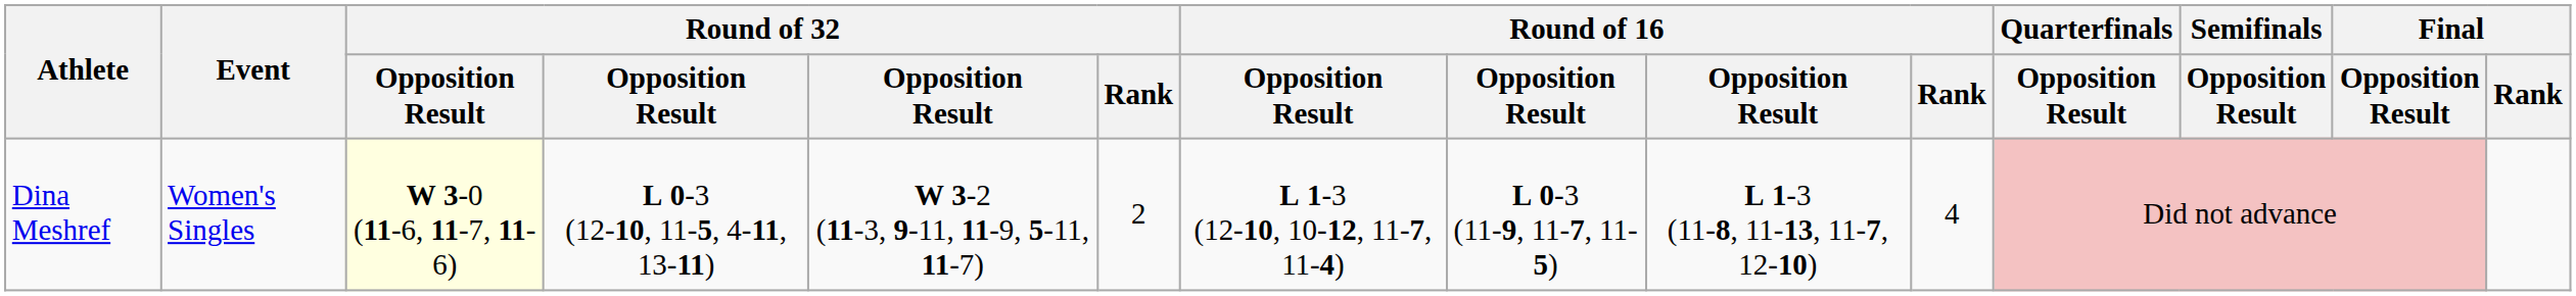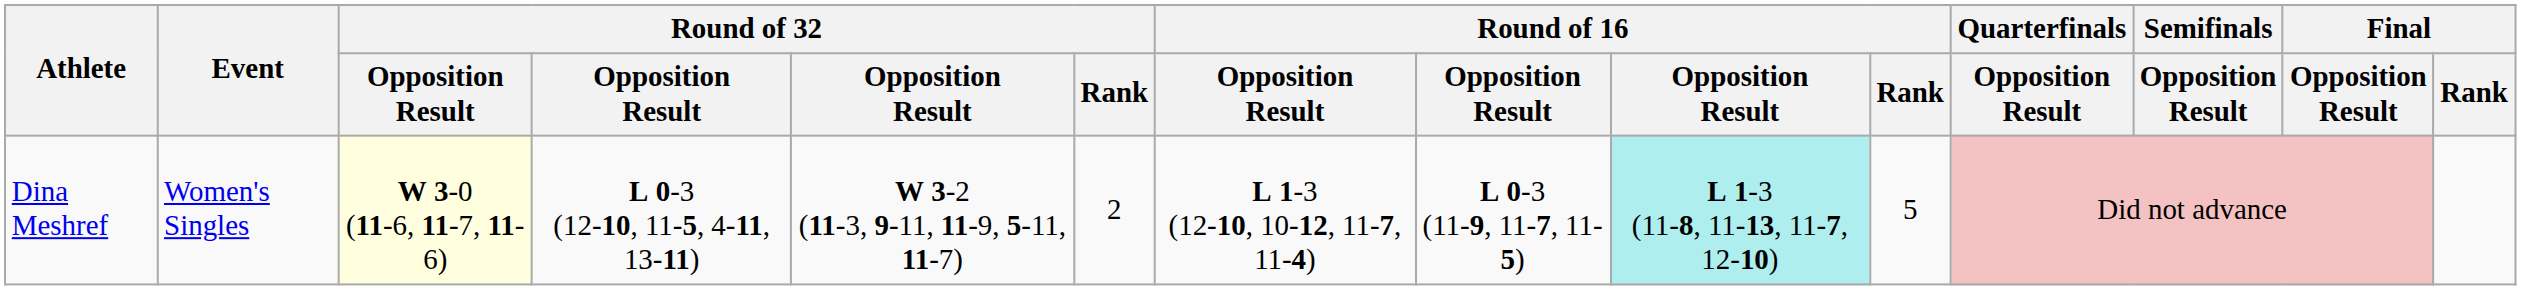 <table class="wikitable" border="1" style="font-size:90%">
 <tr>
 <th rowspan=2>Athlete</th>
 <th rowspan=2>Event</th>
 <th colspan=4>Round of 32</th>
 <th colspan=4>Round of 16</th>
 <th>Quarterfinals</th>
 <th>Semifinals</th>
 <th colspan=2>Final</th>
 </tr>
 <tr>
 <th>Opposition<br>Result</th>
 <th>Opposition<br>Result</th>
 <th>Opposition<br>Result</th>
 <th>Rank</th>
 <th>Opposition<br>Result</th>
 <th>Opposition<br>Result</th>
 <th>Opposition<br>Result</th>
 <th>Rank</th>
 <th>Opposition<br>Result</th>
 <th>Opposition<br>Result</th>
 <th>Opposition<br>Result</th>
 <th>Rank</th>
 </tr>
 <tr>
 <td><a href='#'>Dina Meshref</a></td>
 <td><a href='#'>Women's Singles</a></td>
 <td align=center style="background: lightyellow;"> <br> <strong>W</strong> <strong>3</strong>-0 <br> (<strong>11</strong>-6, <strong>11</strong>-7, <strong>11</strong>-6)</td>
 <td align=center> <br> <strong>L</strong> <strong>0</strong>-3 <br> (12-<strong>10</strong>, 11-<strong>5</strong>, 4-<strong>11</strong>, 13-<strong>11</strong>)</td>
 <td align=center> <br> <strong>W</strong> <strong>3</strong>-2 <br> (<strong>11</strong>-3, <strong>9</strong>-11, <strong>11</strong>-9, <strong>5</strong>-11, <strong>11</strong>-7)</td>
 <td align=center>2</td>
 <td align=center> <br> <strong>L</strong> <strong>1</strong>-3 <br> (12-<strong>10</strong>, 10-<strong>12</strong>, 11-<strong>7</strong>, 11-<strong>4</strong>)</td>
 <td align=center> <br> <strong>L</strong> <strong>0</strong>-3 <br> (11-<strong>9</strong>, 11-<strong>7</strong>, 11-<strong>5</strong>)</td>
-<td align=center> <br> <strong>L</strong> <strong>1</strong>-3 <br> (11-<strong>8</strong>, 11-<strong>13</strong>, 11-<strong>7</strong>, 12-<strong>10</strong>)</td>
-<td align=center>4</td>
+<td align=center style="background: paleturquoise;"> <br> <strong>L</strong> <strong>1</strong>-3 <br> (11-<strong>8</strong>, 11-<strong>13</strong>, 11-<strong>7</strong>, 12-<strong>10</strong>)</td>
+<td align=center>5</td>
 <td bgcolor="f4c2c2"  colspan=3 align=center>Did not advance</td>
 <td align=center></td>
 </tr>
 </table>
